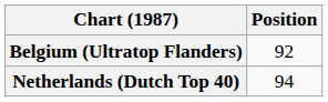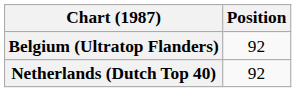 <table class="wikitable plainrowheaders sortable">
 <tr>
 <th>Chart (1987)</th>
 <th>Position</th>
 </tr>
 <tr>
 <th scope="row">Belgium (Ultratop Flanders)</th>
 <td align="center">92</td>
 </tr>
 <tr>
 <th scope="row">Netherlands (Dutch Top 40)</th>
-<td align="center">94</td>
+<td align="center">92</td>
 </tr>
 </table>
